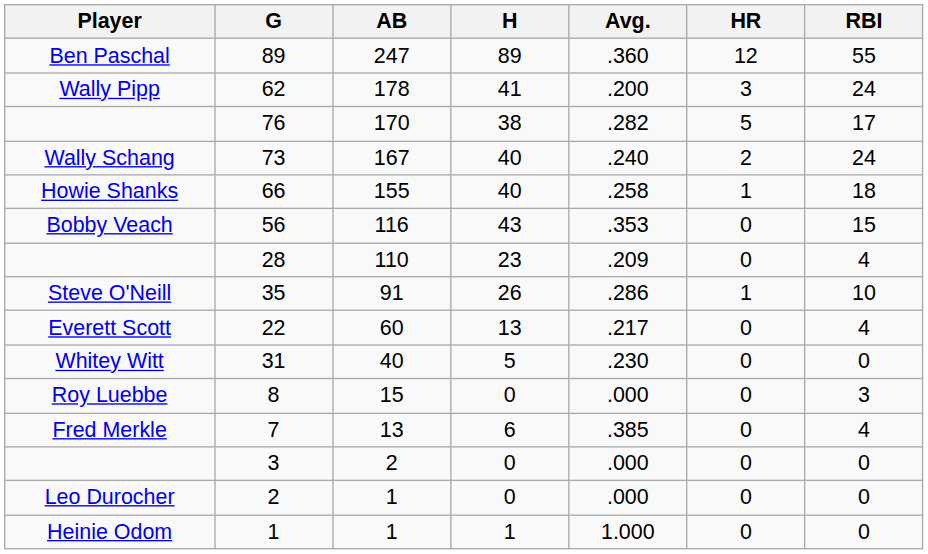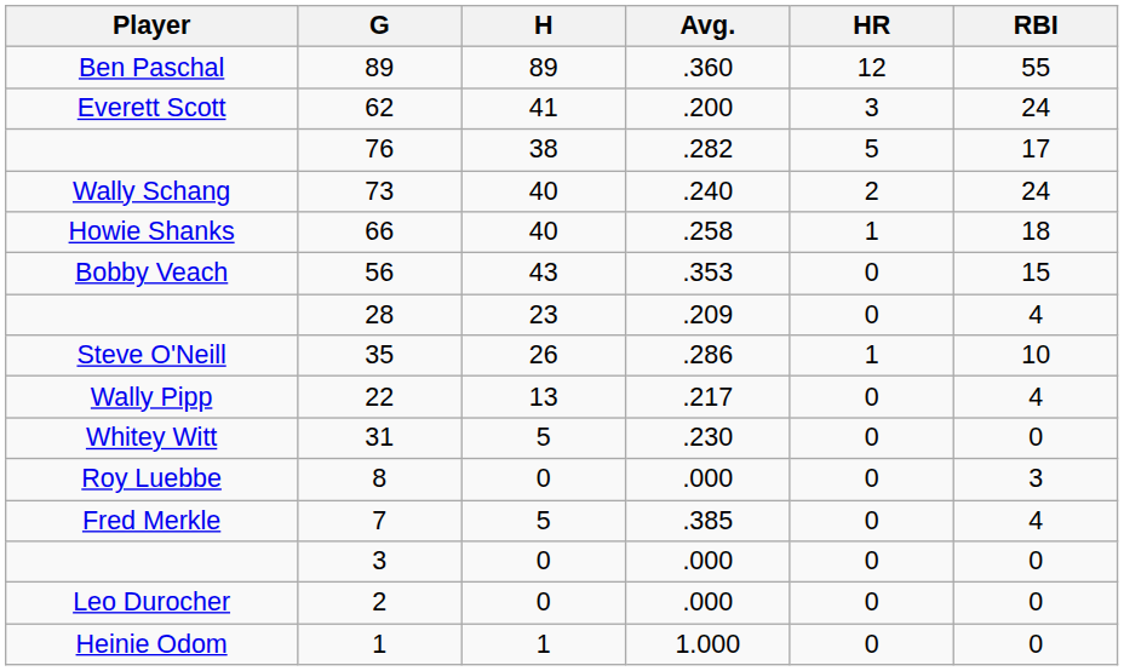 <table class="wikitable sortable">
 <tr>
 <th bgcolor="#DDDDFF" width="16%">Player</th>
 <th bgcolor="#DDDDFF" width="9%">G</th>
-<th bgcolor="#DDDDFF" width="9%">AB</th>
 <th bgcolor="#DDDDFF" width="9%">H</th>
 <th bgcolor="#DDDDFF" width="9%">Avg.</th>
 <th bgcolor="#DDDDFF" width="9%">HR</th>
 <th bgcolor="#DDDDFF" width="9%">RBI</th>
 </tr>
 <tr align="center">
 <td><a href='#'>Ben Paschal</a></td>
 <td>89</td>
-<td>247</td>
 <td>89</td>
 <td>.360</td>
 <td>12</td>
 <td>55</td>
 </tr>
 <tr align=center>
-<td><a href='#'>Wally Pipp</a></td>
+<td><a href='#'>Everett Scott</a></td>
 <td>62</td>
-<td>178</td>
 <td>41</td>
 <td>.200</td>
 <td>3</td>
 <td>24</td>
 </tr>
 <tr align=center>
 <td></td>
 <td>76</td>
-<td>170</td>
 <td>38</td>
 <td>.282</td>
 <td>5</td>
 <td>17</td>
 </tr>
 <tr align="center">
 <td><a href='#'>Wally Schang</a></td>
 <td>73</td>
-<td>167</td>
 <td>40</td>
 <td>.240</td>
 <td>2</td>
 <td>24</td>
 </tr>
 <tr align=center>
 <td><a href='#'>Howie Shanks</a></td>
 <td>66</td>
-<td>155</td>
 <td>40</td>
 <td>.258</td>
 <td>1</td>
 <td>18</td>
 </tr>
 <tr align=center>
 <td><a href='#'>Bobby Veach</a></td>
 <td>56</td>
-<td>116</td>
 <td>43</td>
 <td>.353</td>
 <td>0</td>
 <td>15</td>
 </tr>
 <tr align=center>
 <td></td>
 <td>28</td>
-<td>110</td>
 <td>23</td>
 <td>.209</td>
 <td>0</td>
 <td>4</td>
 </tr>
 <tr align="center">
 <td><a href='#'>Steve O'Neill</a></td>
 <td>35</td>
-<td>91</td>
 <td>26</td>
 <td>.286</td>
 <td>1</td>
 <td>10</td>
 </tr>
 <tr align=center>
-<td><a href='#'>Everett Scott</a></td>
+<td><a href='#'>Wally Pipp</a></td>
 <td>22</td>
-<td>60</td>
 <td>13</td>
 <td>.217</td>
 <td>0</td>
 <td>4</td>
 </tr>
 <tr align=center>
 <td><a href='#'>Whitey Witt</a></td>
 <td>31</td>
-<td>40</td>
 <td>5</td>
 <td>.230</td>
 <td>0</td>
 <td>0</td>
 </tr>
 <tr align=center>
 <td><a href='#'>Roy Luebbe</a></td>
 <td>8</td>
-<td>15</td>
 <td>0</td>
 <td>.000</td>
 <td>0</td>
 <td>3</td>
 </tr>
 <tr align=center>
 <td><a href='#'>Fred Merkle</a></td>
 <td>7</td>
-<td>13</td>
-<td>6</td>
+<td>5</td>
 <td>.385</td>
 <td>0</td>
 <td>4</td>
 </tr>
 <tr align=center>
 <td></td>
 <td>3</td>
-<td>2</td>
 <td>0</td>
 <td>.000</td>
 <td>0</td>
 <td>0</td>
 </tr>
 <tr align="center">
 <td><a href='#'>Leo Durocher</a></td>
 <td>2</td>
-<td>1</td>
 <td>0</td>
 <td>.000</td>
 <td>0</td>
 <td>0</td>
 </tr>
 <tr align=center>
 <td><a href='#'>Heinie Odom</a></td>
 <td>1</td>
 <td>1</td>
-<td>1</td>
 <td>1.000</td>
 <td>0</td>
 <td>0</td>
 </tr>
 </table>
